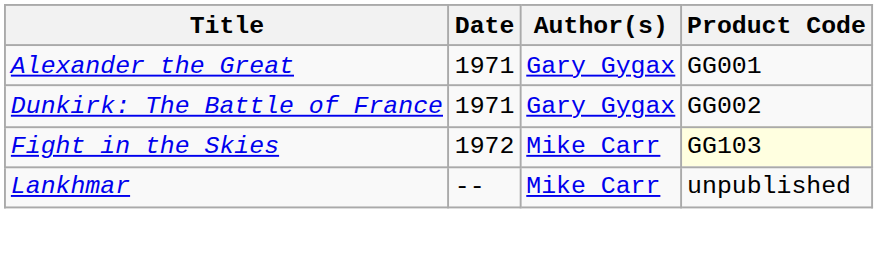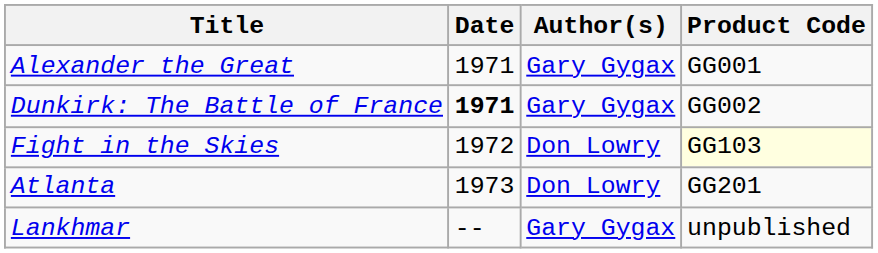 <table class="wikitable">
 <tr>
 <th>Title</th>
 <th>Date</th>
 <th>Author(s)</th>
 <th>Product Code</th>
 </tr>
 <tr>
 <td><em><a href='#'>Alexander the Great</a></em></td>
 <td>1971</td>
 <td><a href='#'>Gary Gygax</a></td>
 <td>GG001</td>
 </tr>
 <tr>
 <td><em><a href='#'>Dunkirk: The Battle of France</a></em></td>
-<td>1971</td>
+<td><strong>1971</strong></td>
 <td><a href='#'>Gary Gygax</a></td>
 <td>GG002</td>
 </tr>
 <tr>
 <td><em><a href='#'>Fight in the Skies</a></em></td>
 <td>1972</td>
-<td><a href='#'>Mike Carr</a></td>
+<td><a href='#'>Don Lowry</a></td>
 <td style="background: lightyellow;">GG103</td>
+</tr>
+<tr>
+<td><em><a href='#'>Atlanta</a></em></td>
+<td>1973</td>
+<td><a href='#'>Don Lowry</a></td>
+<td>GG201</td>
 </tr>
 <tr>
 <td><em><a href='#'>Lankhmar</a></em></td>
 <td>--</td>
-<td><a href='#'>Mike Carr</a></td>
+<td><a href='#'>Gary Gygax</a></td>
 <td>unpublished</td>
 </tr>
 </table>
